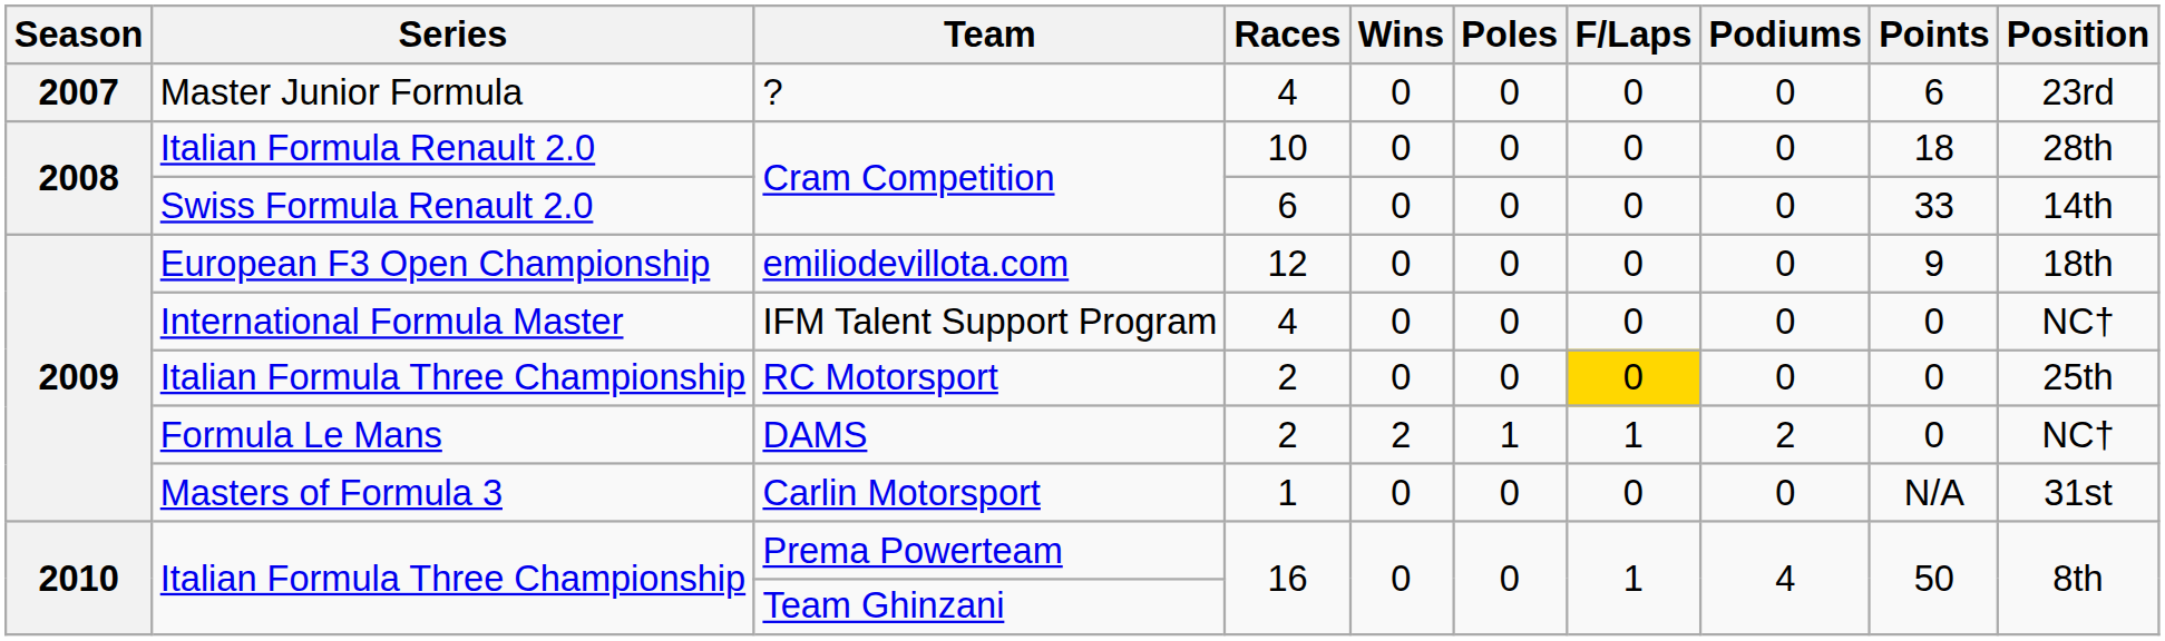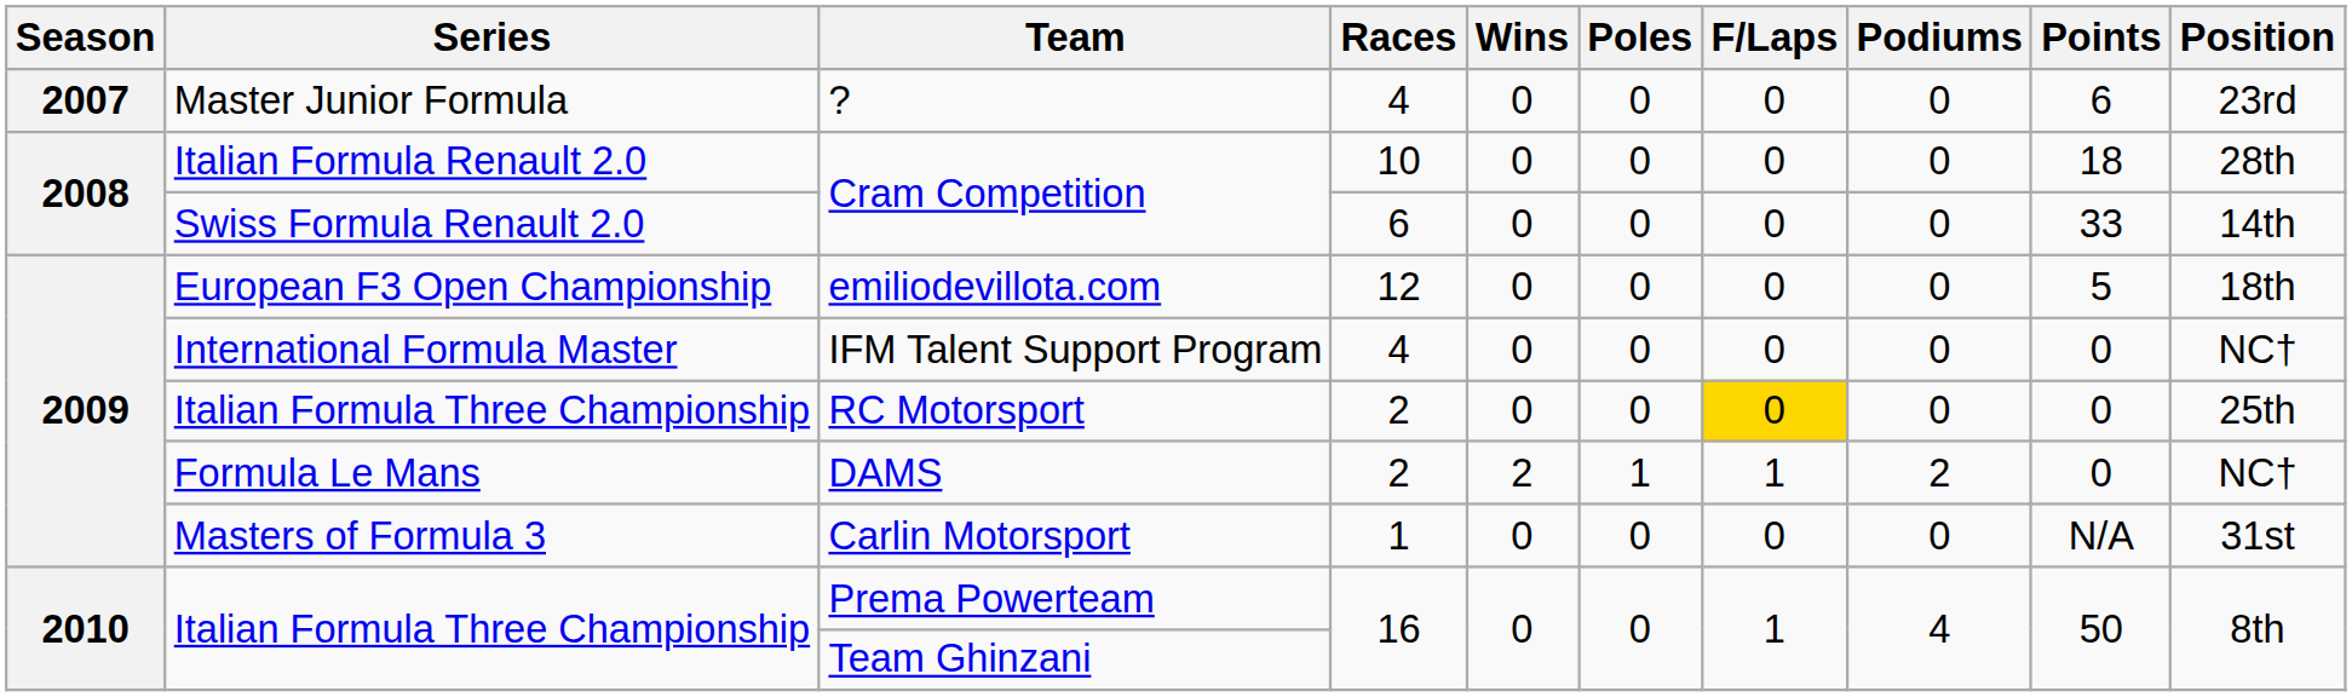 <table class="wikitable" style="font-size: 90%; text-align:center">
 <tr>
 <th>Season</th>
 <th>Series</th>
 <th>Team</th>
 <th>Races</th>
 <th>Wins</th>
 <th>Poles</th>
 <th>F/Laps</th>
 <th>Podiums</th>
 <th>Points</th>
 <th>Position</th>
 </tr>
 <tr>
 <th>2007</th>
 <td align=left>Master Junior Formula</td>
 <td align=left>?</td>
 <td>4</td>
 <td>0</td>
 <td>0</td>
 <td>0</td>
 <td>0</td>
 <td>6</td>
 <td>23rd</td>
 </tr>
 <tr>
 <th rowspan=2>2008</th>
 <td align=left><a href='#'>Italian Formula Renault 2.0</a></td>
 <td align=left rowspan=2><a href='#'>Cram Competition</a></td>
 <td>10</td>
 <td>0</td>
 <td>0</td>
 <td>0</td>
 <td>0</td>
 <td>18</td>
 <td>28th</td>
 </tr>
 <tr>
 <td align=left><a href='#'>Swiss Formula Renault 2.0</a></td>
 <td>6</td>
 <td>0</td>
 <td>0</td>
 <td>0</td>
 <td>0</td>
 <td>33</td>
 <td>14th</td>
 </tr>
 <tr>
 <th rowspan=5>2009</th>
 <td align=left><a href='#'>European F3 Open Championship</a></td>
 <td align=left><a href='#'>emiliodevillota.com</a></td>
 <td>12</td>
 <td>0</td>
 <td>0</td>
 <td>0</td>
 <td>0</td>
-<td>9</td>
+<td>5</td>
 <td>18th</td>
 </tr>
 <tr>
 <td align=left><a href='#'>International Formula Master</a></td>
 <td align=left>IFM Talent Support Program</td>
 <td>4</td>
 <td>0</td>
 <td>0</td>
 <td>0</td>
 <td>0</td>
 <td>0</td>
 <td>NC†</td>
 </tr>
 <tr>
 <td align=left><a href='#'>Italian Formula Three Championship</a></td>
 <td align=left><a href='#'>RC Motorsport</a></td>
 <td>2</td>
 <td>0</td>
 <td>0</td>
 <td style="background: gold;">0</td>
 <td>0</td>
 <td>0</td>
 <td>25th</td>
 </tr>
 <tr>
 <td align=left><a href='#'>Formula Le Mans</a></td>
 <td align=left><a href='#'>DAMS</a></td>
 <td>2</td>
 <td>2</td>
 <td>1</td>
 <td>1</td>
 <td>2</td>
 <td>0</td>
 <td>NC†</td>
 </tr>
 <tr>
 <td align=left><a href='#'>Masters of Formula 3</a></td>
 <td align=left><a href='#'>Carlin Motorsport</a></td>
 <td>1</td>
 <td>0</td>
 <td>0</td>
 <td>0</td>
 <td>0</td>
 <td>N/A</td>
 <td>31st</td>
 </tr>
 <tr>
 <th rowspan=2>2010</th>
 <td rowspan=2 align=left><a href='#'>Italian Formula Three Championship</a></td>
 <td align=left><a href='#'>Prema Powerteam</a></td>
 <td rowspan=2>16</td>
 <td rowspan=2>0</td>
 <td rowspan=2>0</td>
 <td rowspan=2>1</td>
 <td rowspan=2>4</td>
 <td rowspan=2>50</td>
 <td rowspan=2>8th</td>
 </tr>
 <tr>
 <td align=left><a href='#'>Team Ghinzani</a></td>
 </tr>
 </table>
